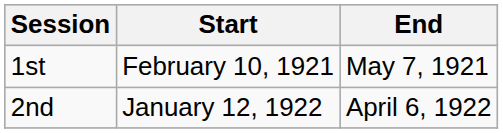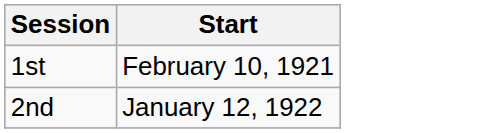 <table class="wikitable">
 <tr>
 <th>Session</th>
 <th>Start</th>
-<th>End</th>
 </tr>
 <tr>
 <td>1st</td>
 <td>February 10, 1921</td>
-<td>May 7, 1921</td>
 </tr>
 <tr>
 <td>2nd</td>
 <td>January 12, 1922</td>
-<td>April 6, 1922</td>
 </tr>
 </table>
